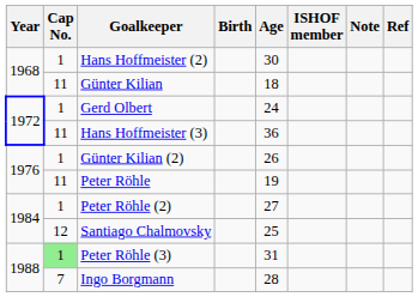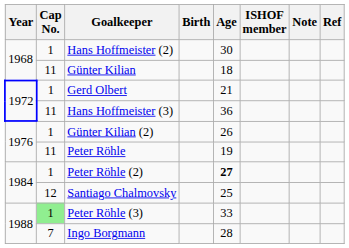 <table class="wikitable sortable" style="text-align: center; font-size: 90%; margin-left: 1em;">
 <tr>
 <th>Year</th>
 <th class="unsortable">Cap<br>No.</th>
 <th>Goalkeeper</th>
 <th>Birth</th>
 <th>Age</th>
 <th>ISHOF<br>member</th>
 <th>Note</th>
 <th class="unsortable">Ref</th>
 </tr>
 <tr>
 <td rowspan="2" style="text-align: left;">1968</td>
 <td>1</td>
 <td style="text-align: left;" data-sort-value="Hoffmeister, Hans"><a href='#'>Hans Hoffmeister</a> (2)</td>
 <td></td>
 <td>30</td>
 <td></td>
 <td style="text-align: left;"></td>
 <td></td>
 </tr>
 <tr>
 <td>11</td>
 <td style="text-align: left;" data-sort-value="Kilian, Günter"><a href='#'>Günter Kilian</a></td>
 <td></td>
 <td>18</td>
 <td></td>
 <td style="text-align: left;"></td>
 <td></td>
 </tr>
 <tr>
 <td rowspan="2" style="border: 2px solid blue; text-align: left;">1972</td>
 <td>1</td>
 <td style="text-align: left;" data-sort-value="Olbert, Gerd"><a href='#'>Gerd Olbert</a></td>
 <td></td>
-<td>24</td>
+<td>21</td>
 <td></td>
 <td style="text-align: left;"></td>
 <td></td>
 </tr>
 <tr>
 <td>11</td>
 <td style="text-align: left;" data-sort-value="Hoffmeister, Hans"><a href='#'>Hans Hoffmeister</a> (3)</td>
 <td></td>
 <td>36</td>
 <td></td>
 <td style="text-align: left;"></td>
 <td></td>
 </tr>
 <tr>
 <td rowspan="2" style="text-align: left;">1976</td>
 <td>1</td>
 <td style="text-align: left;" data-sort-value="Kilian, Günter"><a href='#'>Günter Kilian</a> (2)</td>
 <td></td>
 <td>26</td>
 <td></td>
 <td style="text-align: left;"></td>
 <td></td>
 </tr>
 <tr>
 <td>11</td>
 <td style="text-align: left;" data-sort-value="Röhle, Peter"><a href='#'>Peter Röhle</a></td>
 <td></td>
 <td>19</td>
 <td></td>
 <td style="text-align: left;"></td>
 <td></td>
 </tr>
 <tr>
 <td rowspan="2" style="text-align: left;">1984 </td>
 <td>1</td>
 <td style="text-align: left;" data-sort-value="Röhle, Peter"><a href='#'>Peter Röhle</a> (2)</td>
 <td></td>
-<td>27</td>
+<td><strong>27</strong></td>
 <td></td>
 <td style="text-align: left;"></td>
 <td></td>
 </tr>
 <tr>
 <td>12</td>
 <td style="text-align: left;" data-sort-value="Chalmovsky, Santiago"><a href='#'>Santiago Chalmovsky</a></td>
 <td></td>
 <td>25</td>
 <td></td>
 <td style="text-align: left;"></td>
 <td></td>
 </tr>
 <tr>
 <td rowspan="2" style="text-align: left;">1988</td>
 <td style="background: lightgreen;">1</td>
 <td style="text-align: left;" data-sort-value="Röhle, Peter"><a href='#'>Peter Röhle</a> (3)</td>
 <td></td>
-<td>31</td>
+<td>33</td>
 <td></td>
 <td style="text-align: left;"></td>
 <td></td>
 </tr>
 <tr>
 <td>7</td>
 <td style="text-align: left;" data-sort-value="Borgmann, Ingo"><a href='#'>Ingo Borgmann</a></td>
 <td></td>
 <td>28</td>
 <td></td>
 <td style="text-align: left;"></td>
 <td></td>
 </tr>
 </table>
